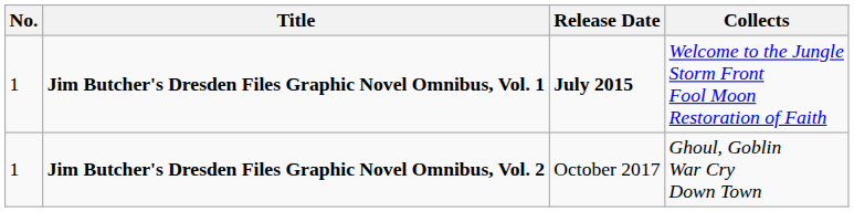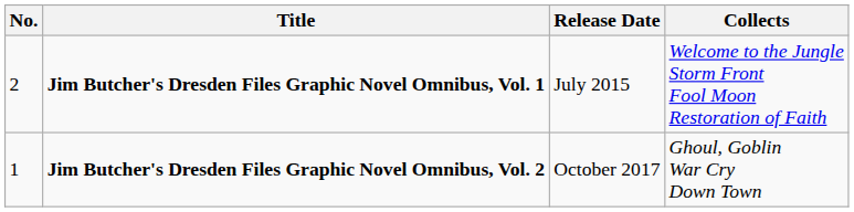 <table class="wikitable">
 <tr>
 <th scope="col">No.</th>
 <th scope="col">Title</th>
 <th scope="col">Release Date</th>
 <th scope="col">Collects</th>
 </tr>
 <tr>
-<td>1</td>
+<td>2</td>
 <td><strong>Jim Butcher's Dresden Files Graphic Novel Omnibus, Vol. 1</strong></td>
-<td><strong>July 2015</strong></td>
+<td>July 2015</td>
 <td><a href='#'><em>Welcome to the Jungle</em></a><br><a href='#'><em>Storm Front</em></a><br><a href='#'><em>Fool Moon</em></a><br><a href='#'><em>Restoration of Faith</em></a></td>
 </tr>
 <tr>
 <td>1</td>
 <td><strong>Jim Butcher's Dresden Files Graphic Novel Omnibus, Vol. 2</strong></td>
 <td>October 2017</td>
 <td><em>Ghoul, Goblin</em><br><em>War Cry</em><br><em>Down Town</em></td>
 </tr>
 </table>
